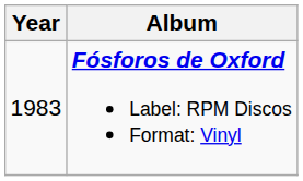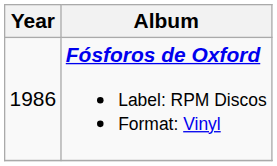 <table class="wikitable">
 <tr>
 <th>Year</th>
 <th>Album</th>
 </tr>
 <tr>
-<td>1983</td>
+<td>1986</td>
 <td><strong><em><a href='#'>Fósforos de Oxford</a></em></strong><br><ul><li><small>Label: RPM Discos</small></li><li><small>Format: <a href='#'>Vinyl</a></small></li></ul></td>
 </tr>
 <tr>
 </tr>
 </table>
